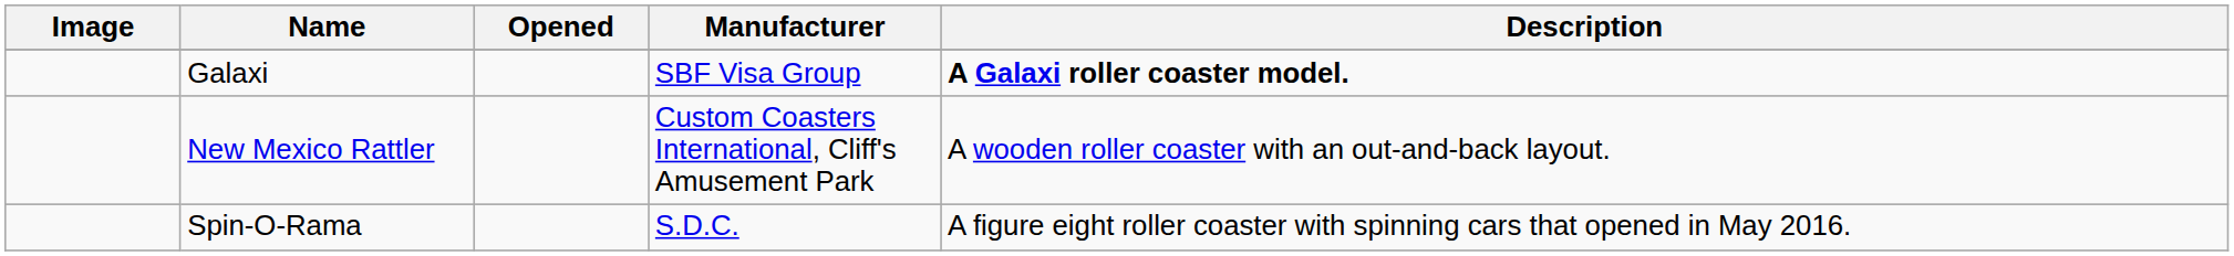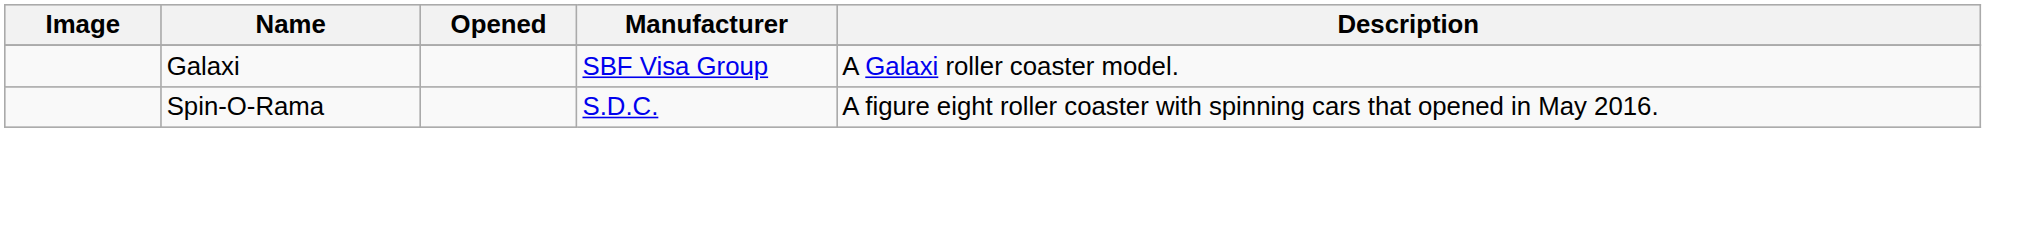 <table class="wikitable">
 <tr>
 <th style="width: 6%;">Image</th>
 <th style="width: 10%;">Name</th>
 <th style="width: 6%;">Opened</th>
 <th style="width: 10%;">Manufacturer</th>
 <th style="width: 44%;">Description</th>
 </tr>
 <tr>
 </tr>
 <tr>
 <td></td>
 <td>Galaxi</td>
 <td></td>
 <td><a href='#'>SBF Visa Group</a></td>
-<td><strong>A <a href='#'>Galaxi</a> roller coaster model.</strong></td>
-</tr>
-<tr>
-<td></td>
-<td><a href='#'>New Mexico Rattler</a></td>
-<td></td>
-<td><a href='#'>Custom Coasters International</a>, Cliff's Amusement Park</td>
-<td>A <a href='#'>wooden roller coaster</a> with an out-and-back layout.</td>
+<td>A <a href='#'>Galaxi</a> roller coaster model.</td>
 </tr>
 <tr>
 <td></td>
 <td>Spin-O-Rama</td>
 <td></td>
 <td><a href='#'>S.D.C.</a></td>
 <td>A figure eight roller coaster with spinning cars that opened in May 2016.</td>
 </tr>
 </table>
